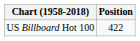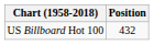 <table class="wikitable plainrowheaders">
 <tr>
 <th>Chart (1958-2018)</th>
 <th>Position</th>
 </tr>
 <tr>
 <td>US <em>Billboard</em> Hot 100</td>
-<td style="text-align:center;">422</td>
+<td style="text-align:center;">432</td>
 </tr>
 </table>
